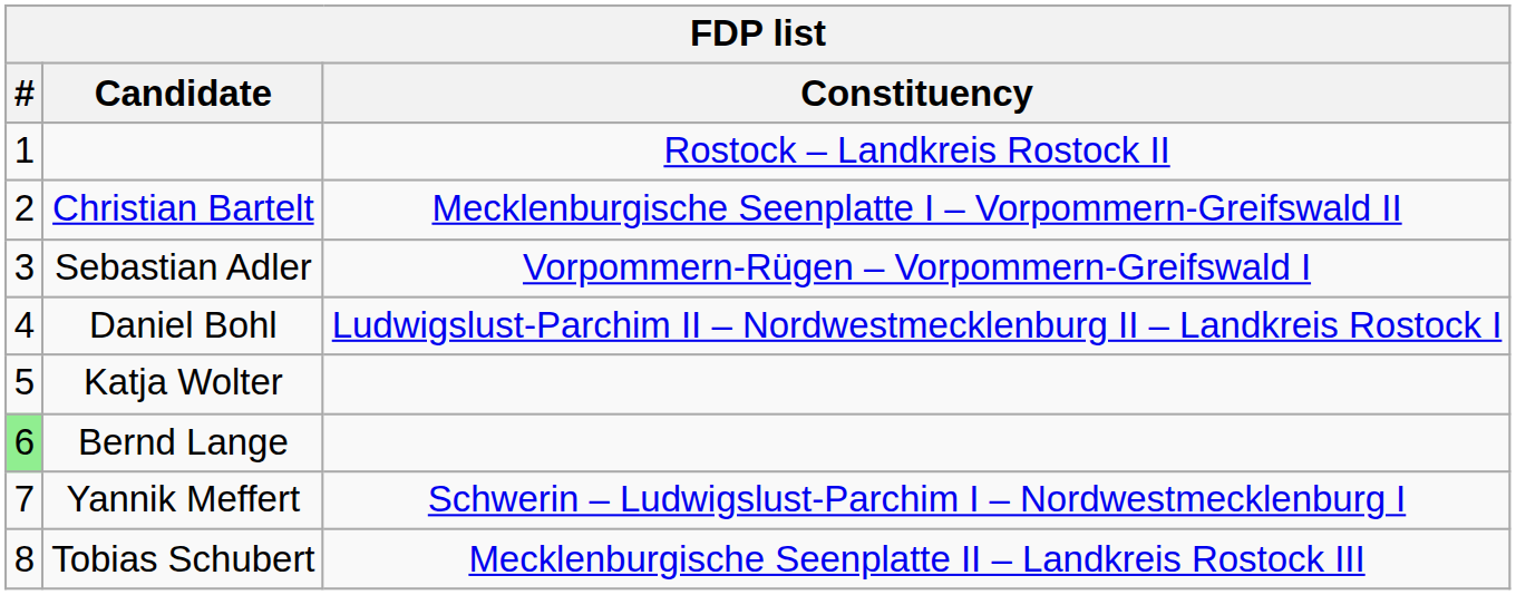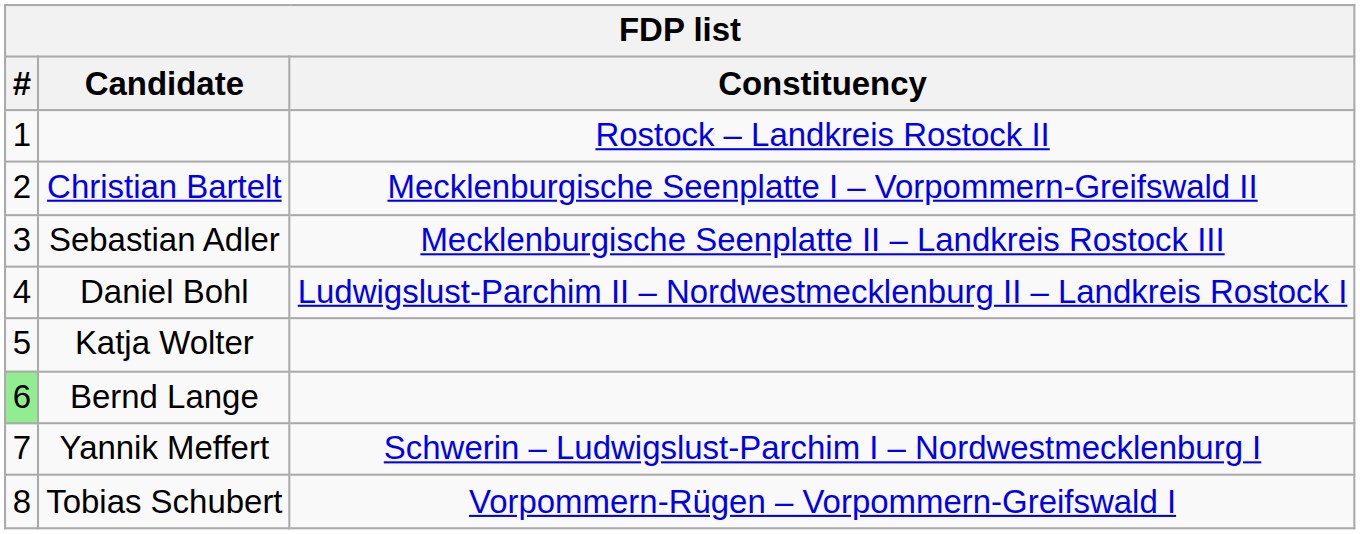 <table class="wikitable mw-collapsible mw-collapsed" style="text-align:center">
 <tr>
 <th colspan=3>FDP list</th>
 </tr>
 <tr>
 <th>#</th>
 <th>Candidate</th>
 <th>Constituency</th>
 </tr>
 <tr>
 <td>1</td>
 <td></td>
 <td><a href='#'>Rostock – Landkreis Rostock II</a></td>
 </tr>
 <tr>
 <td>2</td>
 <td><a href='#'>Christian Bartelt</a></td>
 <td><a href='#'>Mecklenburgische Seenplatte I – Vorpommern-Greifswald II</a></td>
 </tr>
 <tr>
 <td>3</td>
 <td>Sebastian Adler</td>
-<td><a href='#'>Vorpommern-Rügen – Vorpommern-Greifswald I</a></td>
+<td><a href='#'>Mecklenburgische Seenplatte II – Landkreis Rostock III</a></td>
 </tr>
 <tr>
 <td>4</td>
 <td>Daniel Bohl</td>
 <td><a href='#'>Ludwigslust-Parchim II – Nordwestmecklenburg II – Landkreis Rostock I</a></td>
 </tr>
 <tr>
 <td>5</td>
 <td>Katja Wolter</td>
 <td></td>
 </tr>
 <tr>
 <td style="background: lightgreen;">6</td>
 <td>Bernd Lange</td>
 <td></td>
 </tr>
 <tr>
 <td>7</td>
 <td>Yannik Meffert</td>
 <td><a href='#'>Schwerin – Ludwigslust-Parchim I – Nordwestmecklenburg I</a></td>
 </tr>
 <tr>
 <td>8</td>
 <td>Tobias Schubert</td>
-<td><a href='#'>Mecklenburgische Seenplatte II – Landkreis Rostock III</a></td>
+<td><a href='#'>Vorpommern-Rügen – Vorpommern-Greifswald I</a></td>
 </tr>
 </table>
